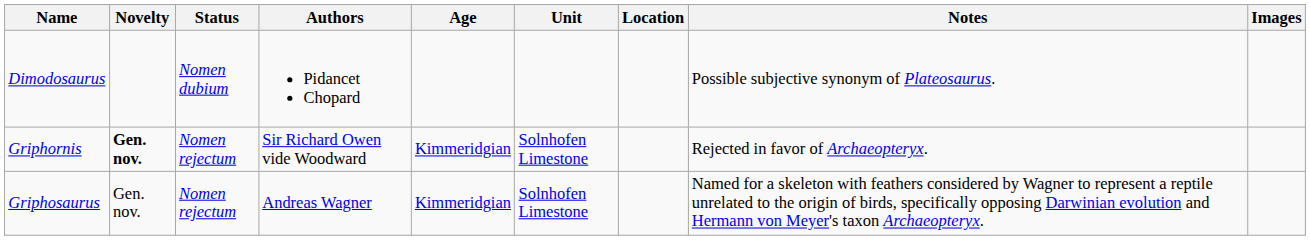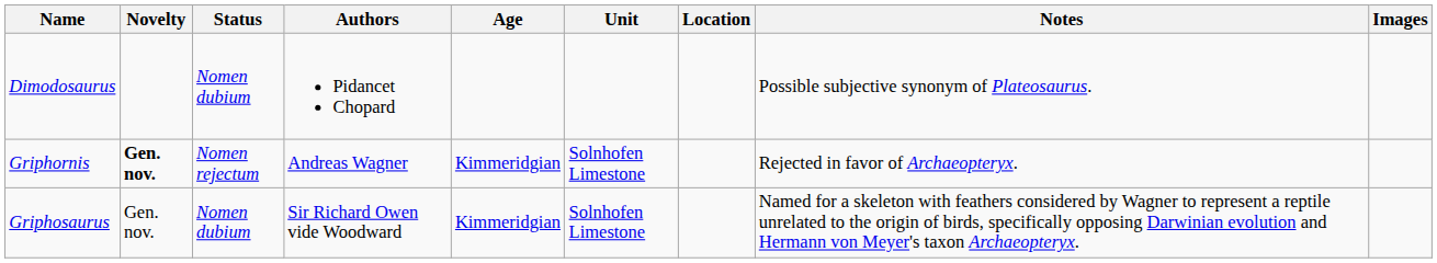 <table class="wikitable sortable" align="center" width="100%">
 <tr>
 <th>Name</th>
 <th>Novelty</th>
 <th>Status</th>
 <th>Authors</th>
 <th>Age</th>
 <th>Unit</th>
 <th>Location</th>
 <th>Notes</th>
 <th>Images</th>
 </tr>
 <tr>
 <td><em><a href='#'>Dimodosaurus</a></em></td>
 <td></td>
 <td><em><a href='#'>Nomen dubium</a></em></td>
 <td><br><ul><li>Pidancet</li><li>Chopard</li></ul></td>
 <td></td>
 <td></td>
 <td></td>
 <td>Possible subjective synonym of <em><a href='#'>Plateosaurus</a></em>.</td>
 <td></td>
 </tr>
 <tr>
 <td><em><a href='#'>Griphornis</a></em></td>
 <td><strong>Gen. nov.</strong></td>
 <td><em><a href='#'>Nomen rejectum</a></em></td>
-<td><a href='#'>Sir Richard Owen</a> vide Woodward</td>
+<td><a href='#'>Andreas Wagner</a></td>
 <td><a href='#'>Kimmeridgian</a></td>
 <td><a href='#'>Solnhofen Limestone</a></td>
 <td></td>
 <td>Rejected in favor of <em><a href='#'>Archaeopteryx</a></em>.</td>
 <td></td>
 </tr>
 <tr>
 <td><em><a href='#'>Griphosaurus</a></em></td>
 <td>Gen. nov.</td>
-<td><em><a href='#'>Nomen rejectum</a></em></td>
-<td><a href='#'>Andreas Wagner</a></td>
+<td><em><a href='#'>Nomen dubium</a></em></td>
+<td><a href='#'>Sir Richard Owen</a> vide Woodward</td>
 <td><a href='#'>Kimmeridgian</a></td>
 <td><a href='#'>Solnhofen Limestone</a></td>
 <td></td>
 <td>Named for a skeleton with feathers considered by Wagner to represent a reptile unrelated to the origin of birds, specifically opposing <a href='#'>Darwinian evolution</a> and <a href='#'>Hermann von Meyer</a>'s taxon <em><a href='#'>Archaeopteryx</a></em>.</td>
 <td></td>
 </tr>
 </table>
